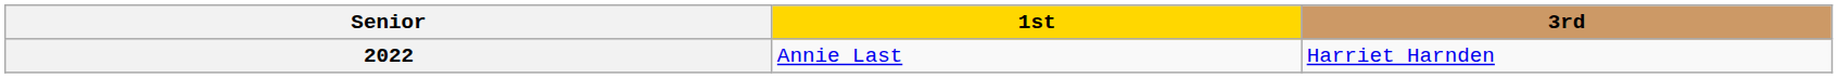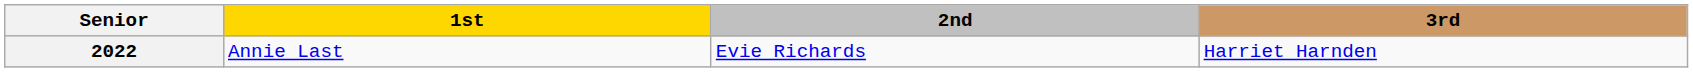 <table class="wikitable" style="width:90%;">
 <tr>
 <th>Senior</th>
 <th style="width:29%; background:gold;">1st</th>
+<th style="width:29%; background:silver;">2nd</th>
 <th style="width:29%; background:#c96;">3rd</th>
 </tr>
 <tr>
 <th>2022</th>
 <td><a href='#'>Annie Last</a></td>
+<td><a href='#'>Evie Richards</a></td>
 <td><a href='#'>Harriet Harnden</a></td>
 </tr>
 </table>
